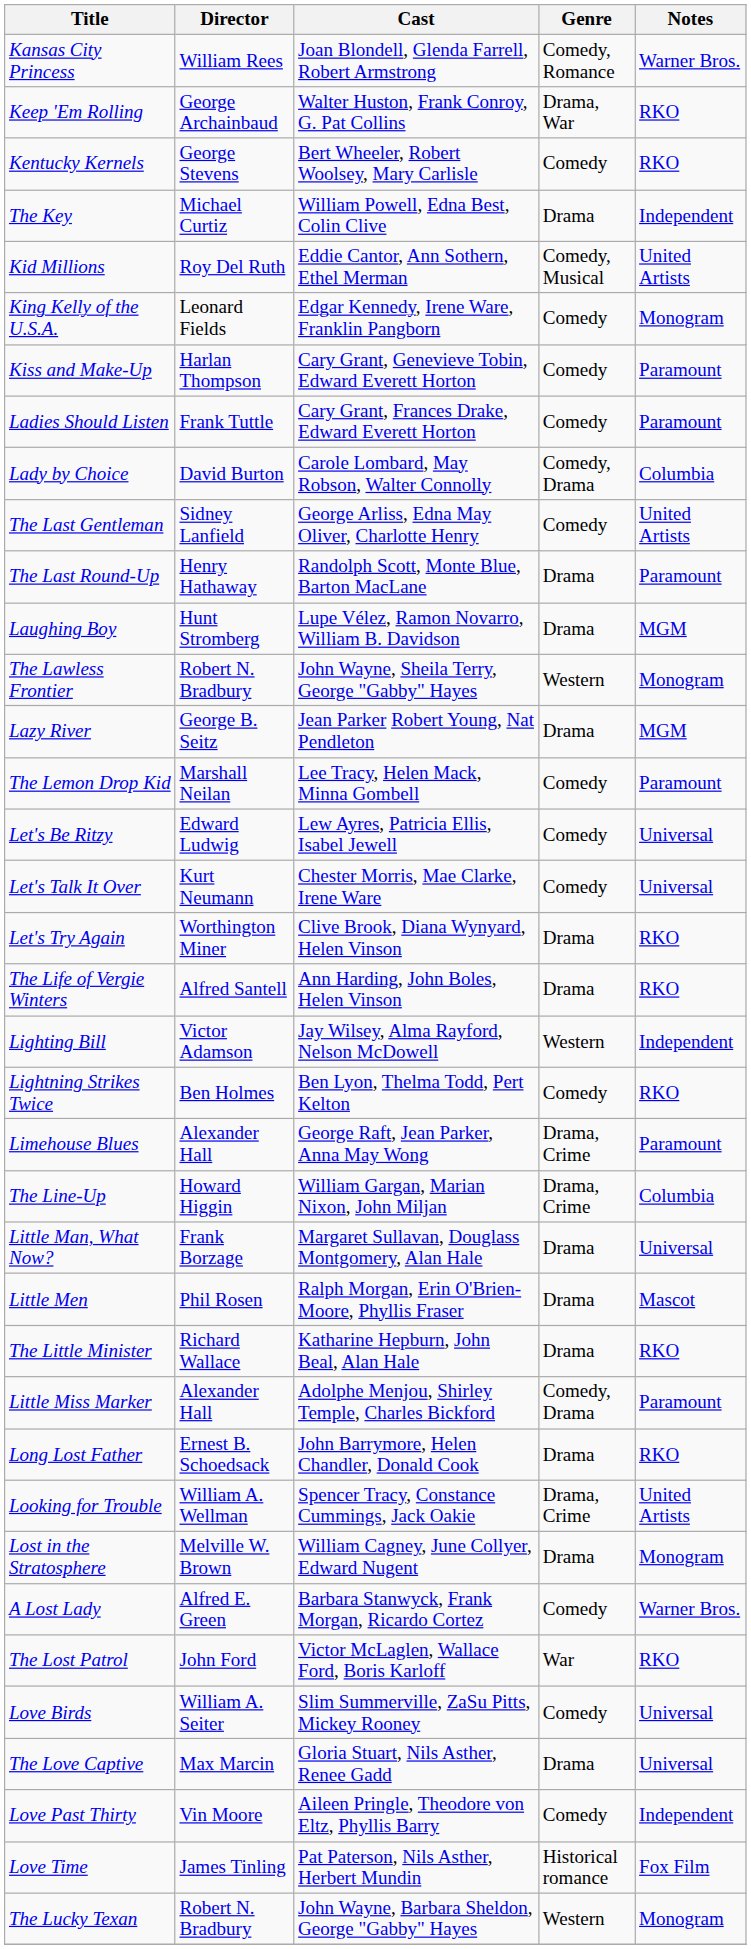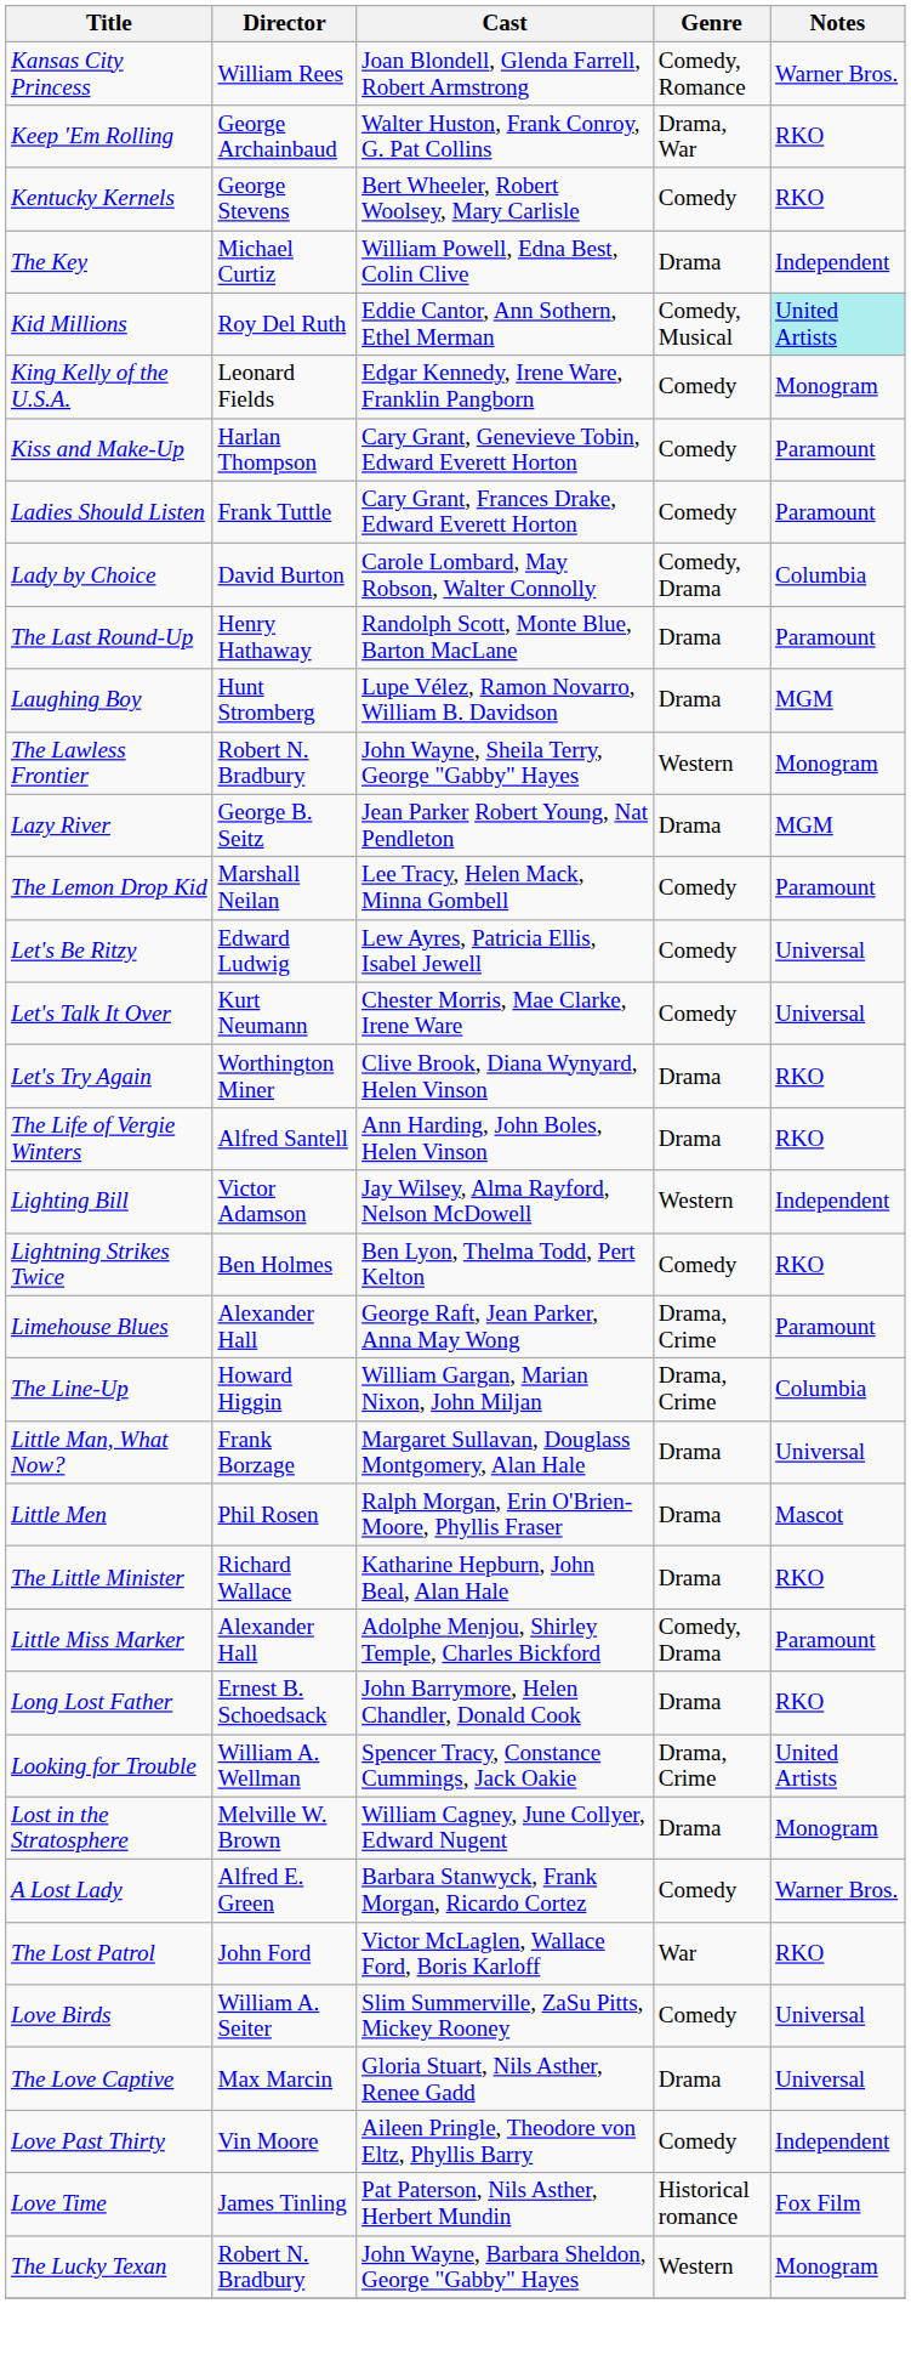 <table class="wikitable" style="width:100%;">
 <tr>
 <th style="width:23%;">Title</th>
 <th style="width:16%;">Director</th>
 <th style="width:33%;">Cast</th>
 <th style="width:13%;">Genre</th>
 <th style="width:15%;">Notes</th>
 </tr>
 <tr>
 <td><em><a href='#'>Kansas City Princess</a></em></td>
 <td><a href='#'>William Rees</a></td>
 <td><a href='#'>Joan Blondell</a>, <a href='#'>Glenda Farrell</a>, <a href='#'>Robert Armstrong</a></td>
 <td>Comedy, Romance</td>
 <td><a href='#'>Warner Bros.</a></td>
 </tr>
 <tr>
 <td><em><a href='#'>Keep 'Em Rolling</a></em></td>
 <td><a href='#'>George Archainbaud</a></td>
 <td><a href='#'>Walter Huston</a>, <a href='#'>Frank Conroy</a>, <a href='#'>G. Pat Collins</a></td>
 <td>Drama, War</td>
 <td><a href='#'>RKO</a></td>
 </tr>
 <tr>
 <td><em><a href='#'>Kentucky Kernels</a></em></td>
 <td><a href='#'>George Stevens</a></td>
 <td><a href='#'>Bert Wheeler</a>, <a href='#'>Robert Woolsey</a>, <a href='#'>Mary Carlisle</a></td>
 <td>Comedy</td>
 <td><a href='#'>RKO</a></td>
 </tr>
 <tr>
 <td><em><a href='#'>The Key</a></em></td>
 <td><a href='#'>Michael Curtiz</a></td>
 <td><a href='#'>William Powell</a>, <a href='#'>Edna Best</a>, <a href='#'>Colin Clive</a></td>
 <td>Drama</td>
 <td><a href='#'>Independent</a></td>
 </tr>
 <tr>
 <td><em><a href='#'>Kid Millions</a></em></td>
 <td><a href='#'>Roy Del Ruth</a></td>
 <td><a href='#'>Eddie Cantor</a>, <a href='#'>Ann Sothern</a>, <a href='#'>Ethel Merman</a></td>
 <td>Comedy, Musical</td>
-<td><a href='#'>United Artists</a></td>
+<td style="background: paleturquoise;"><a href='#'>United Artists</a></td>
 </tr>
 <tr>
 <td><em><a href='#'>King Kelly of the U.S.A.</a></em></td>
 <td>Leonard Fields</td>
 <td><a href='#'>Edgar Kennedy</a>, <a href='#'>Irene Ware</a>, <a href='#'>Franklin Pangborn</a></td>
 <td>Comedy</td>
 <td><a href='#'>Monogram</a></td>
 </tr>
 <tr>
 <td><em><a href='#'>Kiss and Make-Up</a></em></td>
 <td><a href='#'>Harlan Thompson</a></td>
 <td><a href='#'>Cary Grant</a>, <a href='#'>Genevieve Tobin</a>, <a href='#'>Edward Everett Horton</a></td>
 <td>Comedy</td>
 <td><a href='#'>Paramount</a></td>
 </tr>
 <tr>
 <td><em><a href='#'>Ladies Should Listen</a></em></td>
 <td><a href='#'>Frank Tuttle</a></td>
 <td><a href='#'>Cary Grant</a>, <a href='#'>Frances Drake</a>, <a href='#'>Edward Everett Horton</a></td>
 <td>Comedy</td>
 <td><a href='#'>Paramount</a></td>
 </tr>
 <tr>
 <td><em><a href='#'>Lady by Choice</a></em></td>
 <td><a href='#'>David Burton</a></td>
 <td><a href='#'>Carole Lombard</a>, <a href='#'>May Robson</a>, <a href='#'>Walter Connolly</a></td>
 <td>Comedy, Drama</td>
 <td><a href='#'>Columbia</a></td>
-</tr>
-<tr>
-<td><em><a href='#'>The Last Gentleman</a></em></td>
-<td><a href='#'>Sidney Lanfield</a></td>
-<td><a href='#'>George Arliss</a>, <a href='#'>Edna May Oliver</a>, <a href='#'>Charlotte Henry</a></td>
-<td>Comedy</td>
-<td><a href='#'>United Artists</a></td>
 </tr>
 <tr>
 <td><em><a href='#'>The Last Round-Up</a></em></td>
 <td><a href='#'>Henry Hathaway</a></td>
 <td><a href='#'>Randolph Scott</a>, <a href='#'>Monte Blue</a>, <a href='#'>Barton MacLane</a></td>
 <td>Drama</td>
 <td><a href='#'>Paramount</a></td>
 </tr>
 <tr>
 <td><em><a href='#'>Laughing Boy</a></em></td>
 <td><a href='#'>Hunt Stromberg</a></td>
 <td><a href='#'>Lupe Vélez</a>, <a href='#'>Ramon Novarro</a>, <a href='#'>William B. Davidson</a></td>
 <td>Drama</td>
 <td><a href='#'>MGM</a></td>
 </tr>
 <tr>
 <td><em><a href='#'>The Lawless Frontier</a></em></td>
 <td><a href='#'>Robert N. Bradbury</a></td>
 <td><a href='#'>John Wayne</a>, <a href='#'>Sheila Terry</a>, <a href='#'>George "Gabby" Hayes</a></td>
 <td>Western</td>
 <td><a href='#'>Monogram</a></td>
 </tr>
 <tr>
 <td><em><a href='#'>Lazy River</a></em></td>
 <td><a href='#'>George B. Seitz</a></td>
 <td><a href='#'>Jean Parker</a> <a href='#'>Robert Young</a>, <a href='#'>Nat Pendleton</a></td>
 <td>Drama</td>
 <td><a href='#'>MGM</a></td>
 </tr>
 <tr>
 <td><em><a href='#'>The Lemon Drop Kid</a></em></td>
 <td><a href='#'>Marshall Neilan</a></td>
 <td><a href='#'>Lee Tracy</a>, <a href='#'>Helen Mack</a>, <a href='#'>Minna Gombell</a></td>
 <td>Comedy</td>
 <td><a href='#'>Paramount</a></td>
 </tr>
 <tr>
 <td><em><a href='#'>Let's Be Ritzy</a></em></td>
 <td><a href='#'>Edward Ludwig</a></td>
 <td><a href='#'>Lew Ayres</a>, <a href='#'>Patricia Ellis</a>, <a href='#'>Isabel Jewell</a></td>
 <td>Comedy</td>
 <td><a href='#'>Universal</a></td>
 </tr>
 <tr>
 <td><em><a href='#'>Let's Talk It Over</a></em></td>
 <td><a href='#'>Kurt Neumann</a></td>
 <td><a href='#'>Chester Morris</a>, <a href='#'>Mae Clarke</a>, <a href='#'>Irene Ware</a></td>
 <td>Comedy</td>
 <td><a href='#'>Universal</a></td>
 </tr>
 <tr>
 <td><em><a href='#'>Let's Try Again</a></em></td>
 <td><a href='#'>Worthington Miner</a></td>
 <td><a href='#'>Clive Brook</a>, <a href='#'>Diana Wynyard</a>, <a href='#'>Helen Vinson</a></td>
 <td>Drama</td>
 <td><a href='#'>RKO</a></td>
 </tr>
 <tr>
 <td><em><a href='#'>The Life of Vergie Winters</a></em></td>
 <td><a href='#'>Alfred Santell</a></td>
 <td><a href='#'>Ann Harding</a>, <a href='#'>John Boles</a>, <a href='#'>Helen Vinson</a></td>
 <td>Drama</td>
 <td><a href='#'>RKO</a></td>
 </tr>
 <tr>
 <td><em><a href='#'>Lighting Bill</a></em></td>
 <td><a href='#'>Victor Adamson</a></td>
 <td><a href='#'>Jay Wilsey</a>, <a href='#'>Alma Rayford</a>, <a href='#'>Nelson McDowell</a></td>
 <td>Western</td>
 <td><a href='#'>Independent</a></td>
 </tr>
 <tr>
 <td><em><a href='#'>Lightning Strikes Twice</a></em></td>
 <td><a href='#'>Ben Holmes</a></td>
 <td><a href='#'>Ben Lyon</a>, <a href='#'>Thelma Todd</a>, <a href='#'>Pert Kelton</a></td>
 <td>Comedy</td>
 <td><a href='#'>RKO</a></td>
 </tr>
 <tr>
 <td><em><a href='#'>Limehouse Blues</a></em></td>
 <td><a href='#'>Alexander Hall</a></td>
 <td><a href='#'>George Raft</a>, <a href='#'>Jean Parker</a>, <a href='#'>Anna May Wong</a></td>
 <td>Drama, Crime</td>
 <td><a href='#'>Paramount</a></td>
 </tr>
 <tr>
 <td><em><a href='#'>The Line-Up</a></em></td>
 <td><a href='#'>Howard Higgin</a></td>
 <td><a href='#'>William Gargan</a>, <a href='#'>Marian Nixon</a>, <a href='#'>John Miljan</a></td>
 <td>Drama, Crime</td>
 <td><a href='#'>Columbia</a></td>
 </tr>
 <tr>
 <td><em><a href='#'>Little Man, What Now?</a></em></td>
 <td><a href='#'>Frank Borzage</a></td>
 <td><a href='#'>Margaret Sullavan</a>, <a href='#'>Douglass Montgomery</a>, <a href='#'>Alan Hale</a></td>
 <td>Drama</td>
 <td><a href='#'>Universal</a></td>
 </tr>
 <tr>
 <td><em><a href='#'>Little Men</a></em></td>
 <td><a href='#'>Phil Rosen</a></td>
 <td><a href='#'>Ralph Morgan</a>, <a href='#'>Erin O'Brien-Moore</a>, <a href='#'>Phyllis Fraser</a></td>
 <td>Drama</td>
 <td><a href='#'>Mascot</a></td>
 </tr>
 <tr>
 <td><em><a href='#'>The Little Minister</a></em></td>
 <td><a href='#'>Richard Wallace</a></td>
 <td><a href='#'>Katharine Hepburn</a>, <a href='#'>John Beal</a>, <a href='#'>Alan Hale</a></td>
 <td>Drama</td>
 <td><a href='#'>RKO</a></td>
 </tr>
 <tr>
 <td><em><a href='#'>Little Miss Marker</a></em></td>
 <td><a href='#'>Alexander Hall</a></td>
 <td><a href='#'>Adolphe Menjou</a>, <a href='#'>Shirley Temple</a>, <a href='#'>Charles Bickford</a></td>
 <td>Comedy, Drama</td>
 <td><a href='#'>Paramount</a></td>
 </tr>
 <tr>
 <td><em><a href='#'>Long Lost Father</a></em></td>
 <td><a href='#'>Ernest B. Schoedsack</a></td>
 <td><a href='#'>John Barrymore</a>, <a href='#'>Helen Chandler</a>, <a href='#'>Donald Cook</a></td>
 <td>Drama</td>
 <td><a href='#'>RKO</a></td>
 </tr>
 <tr>
 <td><em><a href='#'>Looking for Trouble</a></em></td>
 <td><a href='#'>William A. Wellman</a></td>
 <td><a href='#'>Spencer Tracy</a>, <a href='#'>Constance Cummings</a>, <a href='#'>Jack Oakie</a></td>
 <td>Drama, Crime</td>
 <td><a href='#'>United Artists</a></td>
 </tr>
 <tr>
 <td><em><a href='#'>Lost in the Stratosphere</a></em></td>
 <td><a href='#'>Melville W. Brown</a></td>
 <td><a href='#'>William Cagney</a>, <a href='#'>June Collyer</a>, <a href='#'>Edward Nugent</a></td>
 <td>Drama</td>
 <td><a href='#'>Monogram</a></td>
 </tr>
 <tr>
 <td><em><a href='#'>A Lost Lady</a></em></td>
 <td><a href='#'>Alfred E. Green</a></td>
 <td><a href='#'>Barbara Stanwyck</a>, <a href='#'>Frank Morgan</a>, <a href='#'>Ricardo Cortez</a></td>
 <td>Comedy</td>
 <td><a href='#'>Warner Bros.</a></td>
 </tr>
 <tr>
 <td><em><a href='#'>The Lost Patrol</a></em></td>
 <td><a href='#'>John Ford</a></td>
 <td><a href='#'>Victor McLaglen</a>, <a href='#'>Wallace Ford</a>, <a href='#'>Boris Karloff</a></td>
 <td>War</td>
 <td><a href='#'>RKO</a></td>
 </tr>
 <tr>
 <td><em><a href='#'>Love Birds</a></em></td>
 <td><a href='#'>William A. Seiter</a></td>
 <td><a href='#'>Slim Summerville</a>, <a href='#'>ZaSu Pitts</a>, <a href='#'>Mickey Rooney</a></td>
 <td>Comedy</td>
 <td><a href='#'>Universal</a></td>
 </tr>
 <tr>
 <td><em><a href='#'>The Love Captive</a></em></td>
 <td><a href='#'>Max Marcin</a></td>
 <td><a href='#'>Gloria Stuart</a>, <a href='#'>Nils Asther</a>, <a href='#'>Renee Gadd</a></td>
 <td>Drama</td>
 <td><a href='#'>Universal</a></td>
 </tr>
 <tr>
 <td><em><a href='#'>Love Past Thirty</a></em></td>
 <td><a href='#'>Vin Moore</a></td>
 <td><a href='#'>Aileen Pringle</a>, <a href='#'>Theodore von Eltz</a>, <a href='#'>Phyllis Barry</a></td>
 <td>Comedy</td>
 <td><a href='#'>Independent</a></td>
 </tr>
 <tr>
 <td><em><a href='#'>Love Time</a></em></td>
 <td><a href='#'>James Tinling</a></td>
 <td><a href='#'>Pat Paterson</a>, <a href='#'>Nils Asther</a>, <a href='#'>Herbert Mundin</a></td>
 <td>Historical romance</td>
 <td><a href='#'>Fox Film</a></td>
 </tr>
 <tr>
 <td><em><a href='#'>The Lucky Texan</a></em></td>
 <td><a href='#'>Robert N. Bradbury</a></td>
 <td><a href='#'>John Wayne</a>, <a href='#'>Barbara Sheldon</a>, <a href='#'>George "Gabby" Hayes</a></td>
 <td>Western</td>
 <td><a href='#'>Monogram</a></td>
 </tr>
 <tr>
 </tr>
 </table>
